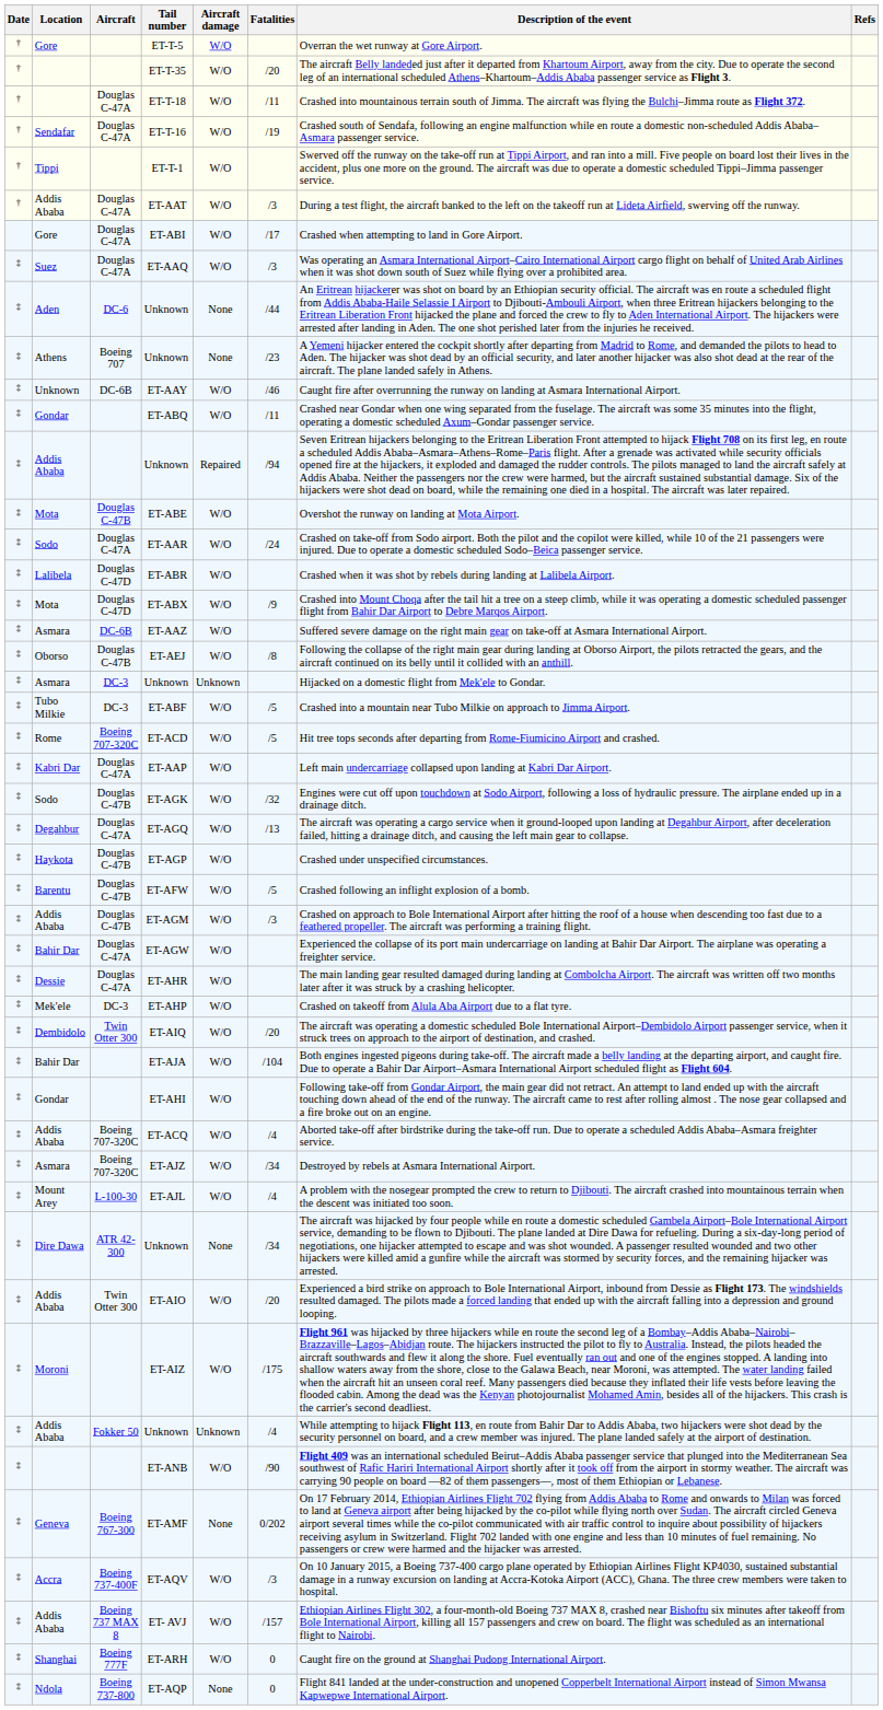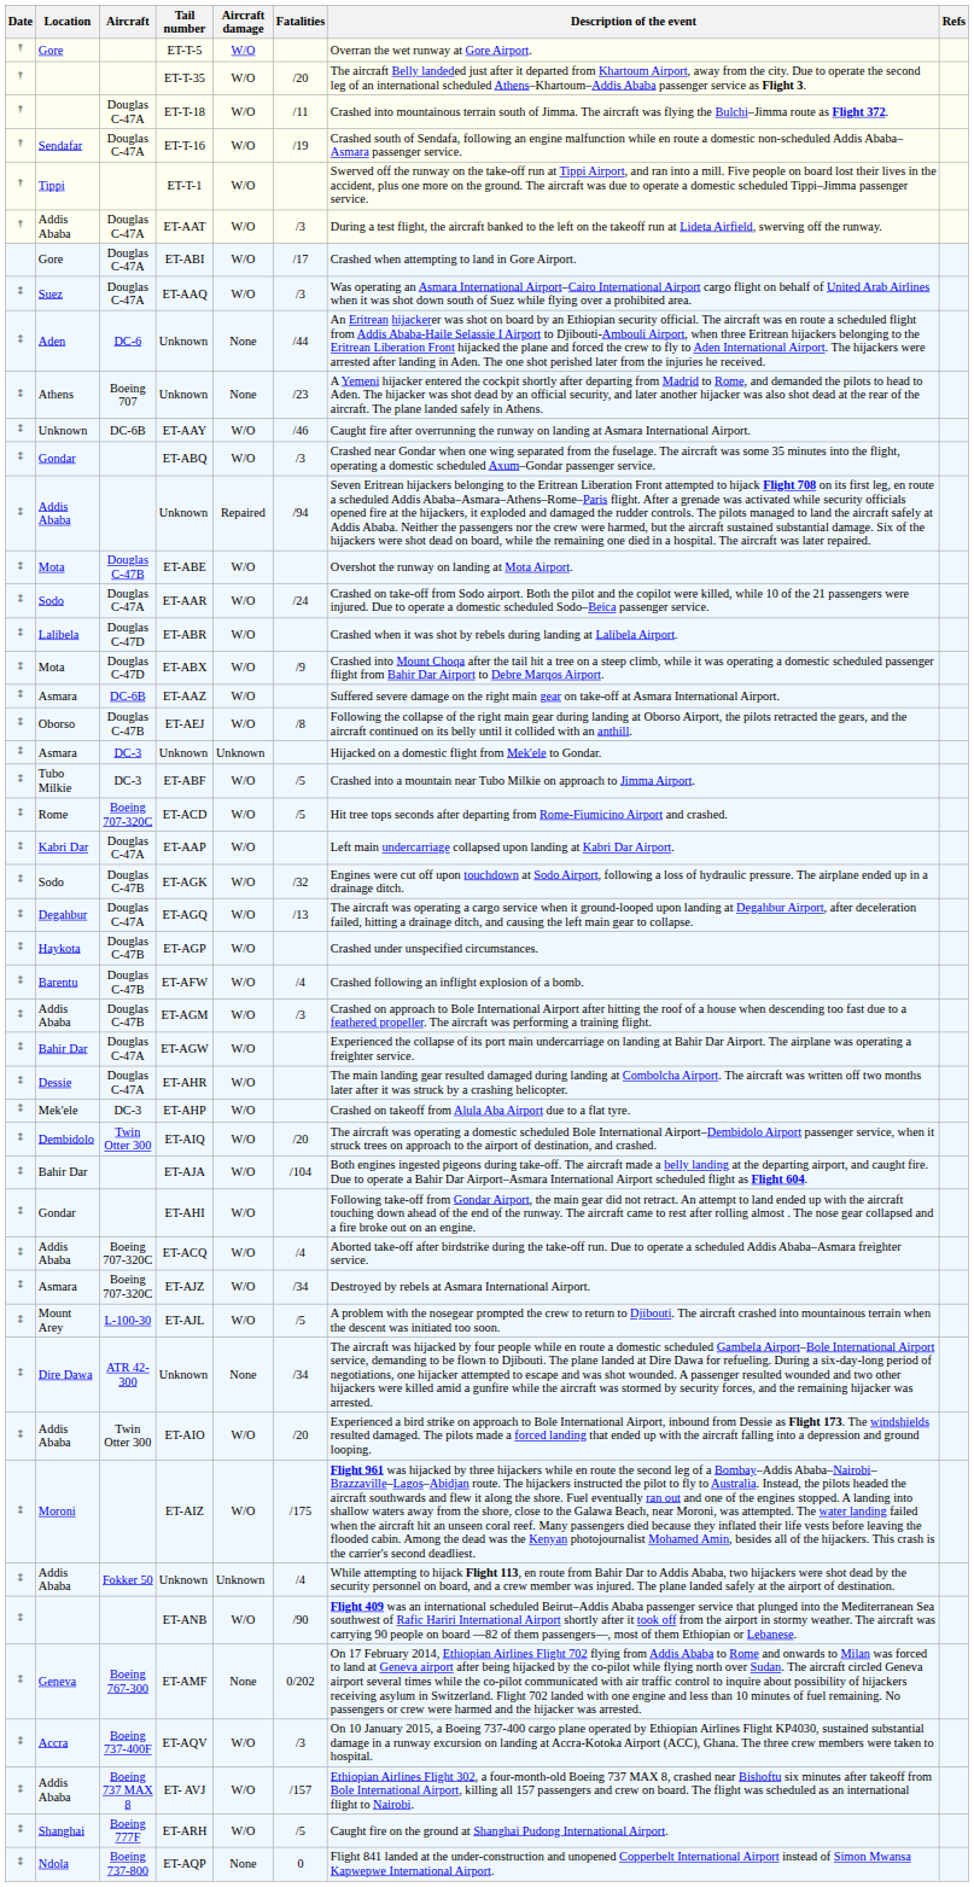 <table class="wikitable sortable">
 <tr>
 <th>Date</th>
 <th style="width:75px;">Location</th>
 <th>Aircraft</th>
 <th>Tail number</th>
 <th>Aircraft damage</th>
 <th>Fatalities</th>
 <th class="unsortable">Description of the event</th>
 <th class="unsortable">Refs</th>
 </tr>
 <tr style="background:ivory;">
 <td align=center> <sup>†</sup></td>
 <td><a href='#'>Gore</a></td>
 <td align=center></td>
 <td align=center>ET-T-5</td>
 <td align=center><a href='#'>W/O</a></td>
 <td align=center></td>
 <td>Overran the wet runway at <a href='#'>Gore Airport</a>.</td>
 <td align=center></td>
 </tr>
 <tr style="background:ivory;">
 <td align=center> <sup>†</sup></td>
 <td></td>
 <td align=center></td>
 <td align=center>ET-T-35</td>
 <td align=center>W/O</td>
 <td align=center>/20</td>
 <td>The aircraft <a href='#'>Belly landed</a>ed just after it departed from <a href='#'>Khartoum Airport</a>,  away from the city. Due to operate the second leg of an international scheduled <a href='#'>Athens</a>–Khartoum–<a href='#'>Addis Ababa</a> passenger service as <strong>Flight 3</strong>.</td>
 <td align=center></td>
 </tr>
 <tr style="background:ivory;">
 <td align=center> <sup>†</sup></td>
 <td></td>
 <td align=center>Douglas C-47A</td>
 <td align=center>ET-T-18</td>
 <td align=center>W/O</td>
 <td align=center>/11</td>
 <td>Crashed into mountainous terrain  south of Jimma. The aircraft was flying the <a href='#'>Bulchi</a>–Jimma route as <strong><a href='#'>Flight 372</a></strong>.</td>
 <td align=center></td>
 </tr>
 <tr style="background:ivory;">
 <td align=center> <sup>†</sup></td>
 <td><a href='#'>Sendafar</a></td>
 <td align=center>Douglas C-47A</td>
 <td align=center>ET-T-16</td>
 <td align=center>W/O</td>
 <td align=center>/19</td>
 <td>Crashed south of Sendafa, following an engine malfunction while en route a domestic non-scheduled Addis Ababa–<a href='#'>Asmara</a> passenger service.</td>
 <td align=center></td>
 </tr>
 <tr style="background:ivory;">
 <td align=center> <sup>†</sup></td>
 <td><a href='#'>Tippi</a></td>
 <td align=center></td>
 <td align=center>ET-T-1</td>
 <td align=center>W/O</td>
 <td align=center></td>
 <td>Swerved off the runway on the take-off run at <a href='#'>Tippi Airport</a>, and ran into a mill. Five people on board lost their lives in the accident, plus one more on the ground. The aircraft was due to operate a domestic scheduled Tippi–Jimma passenger service.</td>
 <td align=center></td>
 </tr>
 <tr style="background:ivory;">
 <td align=center> <sup>†</sup></td>
 <td>Addis Ababa</td>
 <td align=center>Douglas C-47A</td>
 <td align=center>ET-AAT</td>
 <td align=center>W/O</td>
 <td align=center>/3</td>
 <td>During a test flight, the aircraft banked to the left on the takeoff run at <a href='#'>Lideta Airfield</a>, swerving off the runway.</td>
 <td align=center></td>
 </tr>
 <tr style="background:#f0f8ff;">
 <td align=center></td>
 <td>Gore</td>
 <td align=center>Douglas C-47A</td>
 <td align=center>ET-ABI</td>
 <td align=center>W/O</td>
 <td align=center>/17</td>
 <td>Crashed when attempting to land in Gore Airport.</td>
 <td align=center></td>
 </tr>
 <tr style="background:#f0f8ff;">
 <td align=center> <sup>‡</sup></td>
 <td><a href='#'>Suez</a></td>
 <td align=center>Douglas C-47A</td>
 <td align=center>ET-AAQ</td>
 <td align=center>W/O</td>
 <td align=center>/3</td>
 <td>Was operating an <a href='#'>Asmara International Airport</a>–<a href='#'>Cairo International Airport</a> cargo flight on behalf of <a href='#'>United Arab Airlines</a> when it was shot down  south of Suez while flying over a prohibited area.</td>
 <td align=center></td>
 </tr>
 <tr style="background:#f0f8ff;">
 <td align=center> <sup>‡</sup></td>
 <td><a href='#'>Aden</a></td>
 <td align=center><a href='#'>DC-6</a></td>
 <td>Unknown</td>
 <td align=center>None</td>
 <td align=center>/44</td>
 <td>An <a href='#'>Eritrean</a> <a href='#'>hijacker</a>er was shot on board by an Ethiopian security official. The aircraft was en route a scheduled flight from <a href='#'>Addis Ababa-Haile Selassie I Airport</a> to Djibouti-<a href='#'>Ambouli Airport</a>, when three Eritrean hijackers belonging to the <a href='#'>Eritrean Liberation Front</a> hijacked the plane and forced the crew to fly to <a href='#'>Aden International Airport</a>. The hijackers were arrested after landing in Aden. The one shot perished later from the injuries he received.</td>
 <td align=center></td>
 </tr>
 <tr style="background:#f0f8ff;">
 <td align=center> <sup>‡</sup></td>
 <td>Athens</td>
 <td align=center>Boeing 707</td>
 <td>Unknown</td>
 <td align=center>None</td>
 <td align=center>/23</td>
 <td>A <a href='#'>Yemeni</a> hijacker entered the cockpit shortly after departing from <a href='#'>Madrid</a> to <a href='#'>Rome</a>, and demanded the pilots to head to Aden. The hijacker was shot dead by an official security, and later another hijacker was also shot dead at the rear of the aircraft. The plane landed safely in Athens.</td>
 <td align=center></td>
 </tr>
 <tr style="background:#f0f8ff;">
 <td align=center> <sup>‡</sup></td>
 <td>Unknown</td>
 <td align=center>DC-6B</td>
 <td align=center>ET-AAY</td>
 <td align=center>W/O</td>
 <td align=center>/46</td>
 <td>Caught fire after overrunning the runway on landing at Asmara International Airport.</td>
 <td align=center></td>
 </tr>
 <tr style="background:#f0f8ff;">
 <td align=center> <sup>‡</sup></td>
 <td><a href='#'>Gondar</a></td>
 <td align=center></td>
 <td align=center>ET-ABQ</td>
 <td align=center>W/O</td>
-<td align=center>/11</td>
+<td align=center>/3</td>
 <td>Crashed near Gondar when one wing separated from the fuselage. The aircraft was some 35 minutes into the flight, operating a domestic scheduled <a href='#'>Axum</a>–Gondar passenger service.</td>
 <td align=center></td>
 </tr>
 <tr style="background:#f0f8ff;">
 <td align=center> <sup>‡</sup></td>
 <td><a href='#'>Addis Ababa</a></td>
 <td align=center></td>
 <td>Unknown</td>
 <td align=center>Repaired</td>
 <td align=center>/94</td>
 <td>Seven Eritrean hijackers belonging to the Eritrean Liberation Front attempted to hijack <strong><a href='#'>Flight 708</a></strong> on its first leg, en route a scheduled Addis Ababa–Asmara–Athens–Rome–<a href='#'>Paris</a> flight. After a grenade was activated while security officials opened fire at the hijackers, it exploded and damaged the rudder controls. The pilots managed to land the aircraft safely at Addis Ababa. Neither the passengers nor the crew were harmed, but the aircraft sustained substantial damage. Six of the hijackers were shot dead on board, while the remaining one died in a hospital. The aircraft was later repaired.</td>
 <td align=center></td>
 </tr>
 <tr style="background:#f0f8ff;">
 <td align=center> <sup>‡</sup></td>
 <td><a href='#'>Mota</a></td>
 <td align=center><a href='#'>Douglas C-47B</a></td>
 <td align=center>ET-ABE</td>
 <td align=center>W/O</td>
 <td align=center></td>
 <td>Overshot the runway on landing at <a href='#'>Mota Airport</a>.</td>
 <td align=center></td>
 </tr>
 <tr style="background:#f0f8ff;">
 <td align=center> <sup>‡</sup></td>
 <td><a href='#'>Sodo</a></td>
 <td align=center>Douglas C-47A</td>
 <td align=center>ET-AAR</td>
 <td align=center>W/O</td>
 <td align=center>/24</td>
 <td>Crashed on take-off from Sodo airport. Both the pilot and the copilot were killed, while 10 of the 21 passengers were injured. Due to operate a domestic scheduled Sodo–<a href='#'>Beica</a> passenger service.</td>
 <td align=center></td>
 </tr>
 <tr style="background:#f0f8ff;">
 <td align=center> <sup>‡</sup></td>
 <td><a href='#'>Lalibela</a></td>
 <td align=center>Douglas C-47D</td>
 <td align=center>ET-ABR</td>
 <td align=center>W/O</td>
 <td align=center></td>
 <td>Crashed when it was shot by rebels during landing at <a href='#'>Lalibela Airport</a>.</td>
 <td align=center></td>
 </tr>
 <tr style="background:#f0f8ff;">
 <td align=center> <sup>‡</sup></td>
 <td>Mota</td>
 <td align=center>Douglas C-47D</td>
 <td align=center>ET-ABX</td>
 <td align=center>W/O</td>
 <td align=center>/9</td>
 <td>Crashed into <a href='#'>Mount Choqa</a> after the tail hit a tree on a steep climb, while it was operating a domestic scheduled passenger flight from <a href='#'>Bahir Dar Airport</a> to <a href='#'>Debre Marqos Airport</a>.</td>
 <td align=center></td>
 </tr>
 <tr style="background:#f0f8ff;">
 <td align=center> <sup>‡</sup></td>
 <td>Asmara</td>
 <td align=center><a href='#'>DC-6B</a></td>
 <td align=center>ET-AAZ</td>
 <td align=center>W/O</td>
 <td align=center></td>
 <td>Suffered severe damage on the right main <a href='#'>gear</a> on take-off at Asmara International Airport.</td>
 <td align=center></td>
 </tr>
 <tr style="background:#f0f8ff;">
 <td align=center> <sup>‡</sup></td>
 <td>Oborso</td>
 <td align=center>Douglas C-47B</td>
 <td align=center>ET-AEJ</td>
 <td align=center>W/O</td>
 <td align=center>/8</td>
 <td>Following the collapse of the right main gear during landing at Oborso Airport, the pilots retracted the gears, and the aircraft continued on its belly until it collided with an <a href='#'>anthill</a>.</td>
 <td align=center></td>
 </tr>
 <tr style="background:#f0f8ff;">
 <td align=center> <sup>‡</sup></td>
 <td>Asmara</td>
 <td align=center><a href='#'>DC-3</a></td>
 <td>Unknown</td>
 <td>Unknown</td>
 <td align=center></td>
 <td>Hijacked on a domestic flight from <a href='#'>Mek'ele</a> to Gondar.</td>
 <td align=center></td>
 </tr>
 <tr style="background:#f0f8ff;">
 <td align=center> <sup>‡</sup></td>
 <td>Tubo Milkie</td>
 <td align=center>DC-3</td>
 <td align=center>ET-ABF</td>
 <td align=center>W/O</td>
 <td align=center>/5</td>
 <td>Crashed into a mountain near Tubo Milkie on approach to <a href='#'>Jimma Airport</a>.</td>
 <td align=center></td>
 </tr>
 <tr style="background:#f0f8ff;">
 <td align=center> <sup>‡</sup></td>
 <td>Rome</td>
 <td align=center><a href='#'>Boeing 707-320C</a></td>
 <td align=center>ET-ACD</td>
 <td align=center>W/O</td>
 <td align=center>/5</td>
 <td>Hit tree tops seconds after departing from <a href='#'>Rome-Fiumicino Airport</a> and crashed.</td>
 <td align=center></td>
 </tr>
 <tr style="background:#f0f8ff;">
 <td align=center> <sup>‡</sup></td>
 <td><a href='#'>Kabri Dar</a></td>
 <td align=center>Douglas C-47A</td>
 <td align=center>ET-AAP</td>
 <td align=center>W/O</td>
 <td align=center></td>
 <td>Left main <a href='#'>undercarriage</a> collapsed upon landing at <a href='#'>Kabri Dar Airport</a>.</td>
 <td align=center></td>
 </tr>
 <tr style="background:#f0f8ff;">
 <td align=center> <sup>‡</sup></td>
 <td>Sodo</td>
 <td align=center>Douglas C-47B</td>
 <td align=center>ET-AGK</td>
 <td align=center>W/O</td>
 <td align=center>/32</td>
 <td>Engines were cut off upon <a href='#'>touchdown</a> at <a href='#'>Sodo Airport</a>, following a loss of hydraulic pressure. The airplane ended up in a drainage ditch.</td>
 <td align=center></td>
 </tr>
 <tr style="background:#f0f8ff;">
 <td align=center> <sup>‡</sup></td>
 <td><a href='#'>Degahbur</a></td>
 <td align=center>Douglas C-47A</td>
 <td align=center>ET-AGQ</td>
 <td align=center>W/O</td>
 <td align=center>/13</td>
 <td>The aircraft was operating a cargo service when it ground-looped upon landing at <a href='#'>Degahbur Airport</a>, after deceleration failed, hitting a drainage ditch, and causing the left main gear to collapse.</td>
 <td align=center></td>
 </tr>
 <tr style="background:#f0f8ff;">
 <td align=center> <sup>‡</sup></td>
 <td><a href='#'>Haykota</a></td>
 <td align=center>Douglas C-47B</td>
 <td align=center>ET-AGP</td>
 <td align=center>W/O</td>
 <td align=center></td>
 <td>Crashed under unspecified circumstances.</td>
 <td align=center></td>
 </tr>
 <tr style="background:#f0f8ff;">
 <td align=center> <sup>‡</sup></td>
 <td><a href='#'>Barentu</a></td>
 <td align=center>Douglas C-47B</td>
 <td align=center>ET-AFW</td>
 <td align=center>W/O</td>
-<td align=center>/5</td>
+<td align=center>/4</td>
 <td>Crashed following an inflight explosion of a bomb.</td>
 <td align=center></td>
 </tr>
 <tr style="background:#f0f8ff;">
 <td align=center> <sup>‡</sup></td>
 <td>Addis Ababa</td>
 <td align=center>Douglas C-47B</td>
 <td align=center>ET-AGM</td>
 <td align=center>W/O</td>
 <td align=center>/3</td>
 <td>Crashed on approach to Bole International Airport after hitting the roof of a house when descending too fast due to a <a href='#'>feathered propeller</a>. The aircraft was performing a training flight.</td>
 <td align=center></td>
 </tr>
 <tr style="background:#f0f8ff;">
 <td align=center> <sup>‡</sup></td>
 <td><a href='#'>Bahir Dar</a></td>
 <td align=center>Douglas C-47A</td>
 <td align=center>ET-AGW</td>
 <td align=center>W/O</td>
 <td align=center></td>
 <td>Experienced the collapse of its port main undercarriage on landing at Bahir Dar Airport. The airplane was operating a freighter service.</td>
 <td align=center></td>
 </tr>
 <tr style="background:#f0f8ff;">
 <td align=center> <sup>‡</sup></td>
 <td><a href='#'>Dessie</a></td>
 <td align=center>Douglas C-47A</td>
 <td align=center>ET-AHR</td>
 <td align=center>W/O</td>
 <td align=center></td>
 <td>The main landing gear resulted damaged during landing at <a href='#'>Combolcha Airport</a>. The aircraft was written off two months later after it was struck by a crashing helicopter.</td>
 <td align=center></td>
 </tr>
 <tr style="background:#f0f8ff;">
 <td align=center> <sup>‡</sup></td>
 <td>Mek'ele</td>
 <td align=center>DC-3</td>
 <td align=center>ET-AHP</td>
 <td align=center>W/O</td>
 <td align=center></td>
 <td>Crashed on takeoff from <a href='#'>Alula Aba Airport</a> due to a flat tyre.</td>
 <td align=center></td>
 </tr>
 <tr style="background:#f0f8ff;">
 <td align=center> <sup>‡</sup></td>
 <td><a href='#'>Dembidolo</a></td>
 <td align=center><a href='#'>Twin Otter 300</a></td>
 <td align=center>ET-AIQ</td>
 <td align=center>W/O</td>
 <td align=center>/20</td>
 <td>The aircraft was operating a domestic scheduled Bole International Airport–<a href='#'>Dembidolo Airport</a> passenger service, when it struck trees on approach to the airport of destination, and crashed.</td>
 <td align=center></td>
 </tr>
 <tr style="background:#f0f8ff;">
 <td align=center> <sup>‡</sup></td>
 <td>Bahir Dar</td>
 <td align=center></td>
 <td align=center>ET-AJA</td>
 <td align=center>W/O</td>
 <td align=center>/104</td>
 <td>Both engines ingested pigeons during take-off. The aircraft made a <a href='#'>belly landing</a> at the departing airport, and caught fire. Due to operate a Bahir Dar Airport–Asmara International Airport scheduled flight as <strong><a href='#'>Flight 604</a></strong>.</td>
 <td align=center></td>
 </tr>
 <tr style="background:#f0f8ff;">
 <td align=center> <sup>‡</sup></td>
 <td>Gondar</td>
 <td align=center></td>
 <td align=center>ET-AHI</td>
 <td align=center>W/O</td>
 <td align=center></td>
 <td>Following take-off from <a href='#'>Gondar Airport</a>, the main gear did not retract. An attempt to land ended up with the aircraft touching down  ahead of the end of the runway. The aircraft came to rest after rolling almost . The nose gear collapsed and a fire broke out on an engine.</td>
 <td align=center></td>
 </tr>
 <tr style="background:#f0f8ff;">
 <td align=center> <sup>‡</sup></td>
 <td>Addis Ababa</td>
 <td align=center>Boeing 707-320C</td>
 <td align=center>ET-ACQ</td>
 <td align=center>W/O</td>
 <td align=center>/4</td>
 <td>Aborted take-off after birdstrike during the take-off run. Due to operate a scheduled Addis Ababa–Asmara freighter service.</td>
 <td align=center></td>
 </tr>
 <tr style="background:#f0f8ff;">
 <td align=center> <sup>‡</sup></td>
 <td>Asmara</td>
 <td align=center>Boeing 707-320C</td>
 <td align=center>ET-AJZ</td>
 <td align=center>W/O</td>
 <td align=center>/34</td>
 <td>Destroyed by rebels at Asmara International Airport.</td>
 <td align=center></td>
 </tr>
 <tr style="background:#f0f8ff;">
 <td align=center> <sup>‡</sup></td>
 <td>Mount Arey</td>
 <td align=center><a href='#'>L-100-30</a></td>
 <td align=center>ET-AJL</td>
 <td align=center>W/O</td>
-<td align=center>/4</td>
+<td align=center>/5</td>
 <td>A problem with the nosegear prompted the crew to return to <a href='#'>Djibouti</a>. The aircraft crashed into mountainous terrain when the descent was initiated too soon.</td>
 <td align=center></td>
 </tr>
 <tr style="background:#f0f8ff;">
 <td align=center> <sup>‡</sup></td>
 <td><a href='#'>Dire Dawa</a></td>
 <td align=center><a href='#'>ATR 42-300</a></td>
 <td>Unknown</td>
 <td align=center>None</td>
 <td align=center>/34</td>
 <td>The aircraft was hijacked by four people while en route a domestic scheduled <a href='#'>Gambela Airport</a>–<a href='#'>Bole International Airport</a> service, demanding to be flown to Djibouti. The plane landed at Dire Dawa for refueling. During a six-day-long period of negotiations, one hijacker attempted to escape and was shot wounded. A passenger resulted wounded and two other hijackers were killed amid a gunfire while the aircraft was stormed by security forces, and the remaining hijacker was arrested.</td>
 <td align=center></td>
 </tr>
 <tr style="background:#f0f8ff;">
 <td align=center> <sup>‡</sup></td>
 <td>Addis Ababa</td>
 <td align=center>Twin Otter 300</td>
 <td align=center>ET-AIO</td>
 <td align=center>W/O</td>
 <td align=center>/20</td>
 <td>Experienced a bird strike on approach to Bole International Airport, inbound from Dessie as <strong>Flight 173</strong>. The <a href='#'>windshields</a> resulted damaged. The pilots made a <a href='#'>forced landing</a> that ended up with the aircraft falling into a depression and ground looping.</td>
 <td align=center></td>
 </tr>
 <tr style="background:#f0f8ff;">
 <td align=center> <sup>‡</sup></td>
 <td><a href='#'>Moroni</a></td>
 <td align=center></td>
 <td align=center>ET-AIZ</td>
 <td align=center>W/O</td>
 <td align=center>/175</td>
 <td><strong><a href='#'>Flight 961</a></strong> was hijacked by three hijackers while en route the second leg of a <a href='#'>Bombay</a>–Addis Ababa–<a href='#'>Nairobi</a>–<a href='#'>Brazzaville</a>–<a href='#'>Lagos</a>–<a href='#'>Abidjan</a> route. The hijackers instructed the pilot to fly to <a href='#'>Australia</a>. Instead, the pilots headed the aircraft southwards and flew it along the shore. Fuel eventually <a href='#'>ran out</a> and one of the engines stopped. A landing into shallow waters  away from the shore, close to the Galawa Beach, near Moroni, was attempted. The <a href='#'>water landing</a> failed when the aircraft hit an unseen coral reef. Many passengers died because they inflated their life vests before leaving the flooded cabin. Among the dead was the <a href='#'>Kenyan</a> photojournalist <a href='#'>Mohamed Amin</a>, besides all of the hijackers. This crash is the carrier's second deadliest.</td>
 <td align=center></td>
 </tr>
 <tr style="background:#f0f8ff;">
 <td align=center> <sup>‡</sup></td>
 <td>Addis Ababa</td>
 <td align=center><a href='#'>Fokker 50</a></td>
 <td>Unknown</td>
 <td>Unknown</td>
 <td align=center>/4</td>
 <td>While attempting to hijack <strong>Flight 113</strong>, en route from Bahir Dar to Addis Ababa, two hijackers were shot dead by the security personnel on board, and a crew member was injured. The plane landed safely at the airport of destination.</td>
 <td align=center></td>
 </tr>
 <tr style="background:#f0f8ff;">
 <td align=center> <sup>‡</sup></td>
 <td></td>
 <td align=center></td>
 <td align=center>ET-ANB</td>
 <td align=center>W/O</td>
 <td align=center>/90</td>
 <td><strong><a href='#'>Flight 409</a></strong> was an international scheduled Beirut–Addis Ababa passenger service that plunged into the Mediterranean Sea  southwest of <a href='#'>Rafic Hariri International Airport</a> shortly after it <a href='#'>took off</a> from the airport in stormy weather. The aircraft was carrying 90 people on board —82 of them passengers—, most of them Ethiopian or <a href='#'>Lebanese</a>.</td>
 <td align=center></td>
 </tr>
 <tr style="background:#f0f8ff;">
 <td align=center> <sup>‡</sup></td>
 <td> <a href='#'>Geneva</a></td>
 <td align=center><a href='#'>Boeing 767-300</a></td>
 <td align=center>ET-AMF</td>
 <td align=center>None</td>
 <td align=center>0/202</td>
 <td>On 17 February 2014, <a href='#'>Ethiopian Airlines Flight 702</a> flying from <a href='#'>Addis Ababa</a> to <a href='#'>Rome</a> and onwards to <a href='#'>Milan</a> was forced to land at <a href='#'>Geneva airport</a> after being hijacked by the co-pilot while flying north over <a href='#'>Sudan</a>. The aircraft circled Geneva airport several times while the co-pilot communicated with air traffic control to inquire about possibility of hijackers receiving asylum in Switzerland. Flight 702 landed with one engine and less than 10 minutes of fuel remaining. No passengers or crew were harmed and the hijacker was arrested.</td>
 <td align=center></td>
 </tr>
 <tr style="background:#f0f8ff;">
 <td align=center> <sup>‡</sup></td>
 <td> <a href='#'>Accra</a></td>
 <td align=center><a href='#'>Boeing 737-400F</a></td>
 <td align=center>ET-AQV</td>
 <td align=center>W/O</td>
 <td align=center>/3</td>
 <td>On 10 January 2015, a Boeing 737-400 cargo plane operated by Ethiopian Airlines Flight KP4030, sustained substantial damage in a runway excursion on landing at Accra-Kotoka Airport (ACC), Ghana. The three crew members were taken to hospital.</td>
 <td align=center></td>
 </tr>
 <tr style="background:#f0f8ff;">
 <td align=center> <sup>‡</sup></td>
 <td>Addis Ababa</td>
 <td align=center><a href='#'>Boeing 737 MAX 8</a></td>
 <td align=center>ET- AVJ</td>
 <td align=center>W/O</td>
 <td align=center>/157</td>
 <td><a href='#'>Ethiopian Airlines Flight 302</a>, a four-month-old Boeing 737 MAX 8, crashed near <a href='#'>Bishoftu</a> six minutes after takeoff from <a href='#'>Bole International Airport</a>, killing all 157 passengers and crew on board. The flight was scheduled as an international flight to <a href='#'>Nairobi</a>.</td>
 <td align=center></td>
 </tr>
 <tr style="background:#f0f8ff;">
 <td align=center> <sup>‡</sup></td>
 <td><a href='#'>Shanghai</a></td>
 <td align=center><a href='#'>Boeing 777F</a></td>
 <td align=center>ET-ARH</td>
 <td align=center>W/O</td>
-<td align=center>0</td>
+<td align=center>/5</td>
 <td>Caught fire on the ground at <a href='#'>Shanghai Pudong International Airport</a>.</td>
 <td></td>
 </tr>
 <tr style="background:#f0f8ff;">
 <td align=center> <sup>‡</sup></td>
 <td> <a href='#'>Ndola</a></td>
 <td align=center><a href='#'>Boeing 737-800</a></td>
 <td align=center>ET-AQP</td>
 <td align=center>None</td>
 <td align=center>0</td>
 <td>Flight 841 landed at the under-construction and unopened <a href='#'>Copperbelt International Airport</a> instead of <a href='#'>Simon Mwansa Kapwepwe International Airport</a>.</td>
 <td></td>
 </tr>
 </table>
